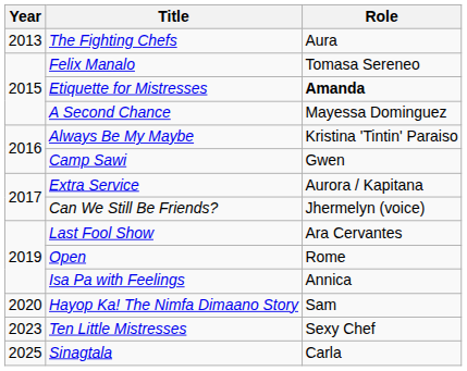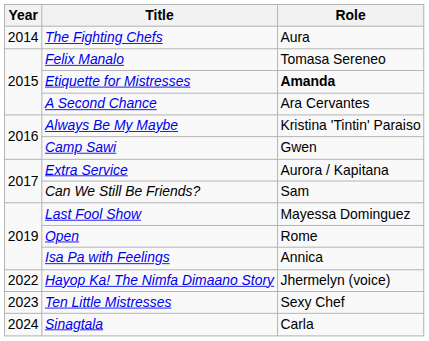 <table class="wikitable sortable">
 <tr>
 <th>Year</th>
 <th>Title</th>
 <th>Role</th>
 </tr>
 <tr>
-<td>2013</td>
+<td>2014</td>
 <td><em><a href='#'>The Fighting Chefs</a></em></td>
 <td>Aura</td>
 </tr>
 <tr>
 <td rowspan="3">2015</td>
 <td><em><a href='#'>Felix Manalo</a></em></td>
 <td>Tomasa Sereneo</td>
 </tr>
 <tr>
 <td><em><a href='#'>Etiquette for Mistresses</a></em></td>
 <td><strong>Amanda</strong></td>
 </tr>
 <tr>
 <td><em><a href='#'>A Second Chance</a></em></td>
-<td>Mayessa Dominguez</td>
+<td>Ara Cervantes</td>
 </tr>
 <tr>
 <td rowspan="2">2016</td>
 <td><em><a href='#'>Always Be My Maybe</a></em></td>
 <td>Kristina 'Tintin' Paraiso</td>
 </tr>
 <tr>
 <td><em><a href='#'>Camp Sawi</a></em></td>
 <td>Gwen</td>
 </tr>
 <tr>
 <td rowspan="2">2017</td>
 <td><em><a href='#'>Extra Service</a></em></td>
 <td>Aurora / Kapitana</td>
 </tr>
 <tr>
 <td><em>Can We Still Be Friends?</em></td>
-<td>Jhermelyn (voice)</td>
+<td>Sam</td>
 </tr>
 <tr>
 <td rowspan="3">2019</td>
 <td><em><a href='#'>Last Fool Show</a></em></td>
-<td>Ara Cervantes</td>
+<td>Mayessa Dominguez</td>
 </tr>
 <tr>
 <td><em><a href='#'>Open</a></em></td>
 <td>Rome</td>
 </tr>
 <tr>
 <td><em><a href='#'>Isa Pa with Feelings</a></em></td>
 <td>Annica</td>
 </tr>
 <tr>
-<td>2020</td>
+<td>2022</td>
 <td><em><a href='#'>Hayop Ka! The Nimfa Dimaano Story</a></em></td>
-<td>Sam</td>
+<td>Jhermelyn (voice)</td>
 </tr>
 <tr>
 <td>2023</td>
 <td><em><a href='#'>Ten Little Mistresses</a></em></td>
 <td>Sexy Chef</td>
 </tr>
 <tr>
-<td>2025</td>
+<td>2024</td>
 <td><em><a href='#'>Sinagtala</a></em></td>
 <td>Carla</td>
 </tr>
 </table>
